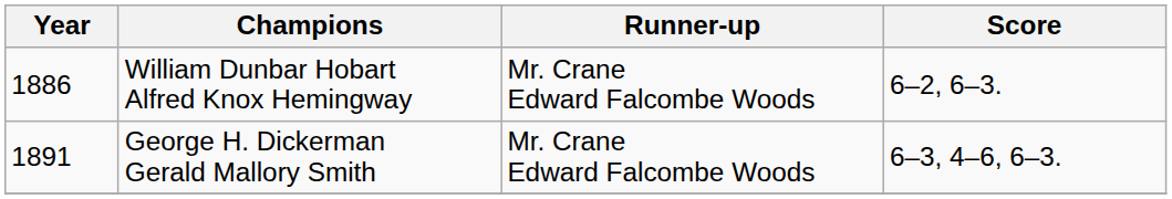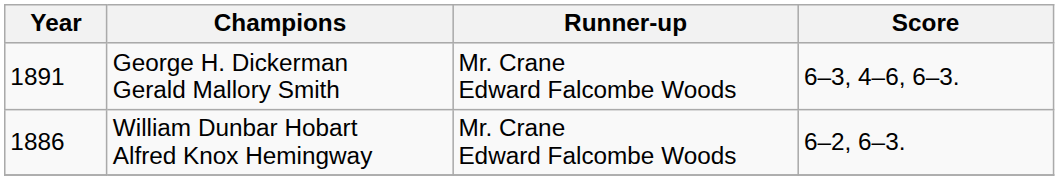 <table class="wikitable">
 <tr>
 <th style="width:60px;">Year</th>
 <th style="width:220px;">Champions</th>
 <th style="width:220px;">Runner-up</th>
 <th style="width:160px;">Score</th>
 </tr>
 <tr>
+<td>1891</td>
+<td> George H. Dickerman<br> Gerald Mallory Smith</td>
+<td> Mr. Crane<br> Edward Falcombe Woods</td>
+<td>6–3, 4–6, 6–3.</td>
+</tr>
+<tr>
 <td>1886</td>
 <td> William Dunbar Hobart<br> Alfred Knox Hemingway</td>
 <td> Mr. Crane<br> Edward Falcombe Woods</td>
 <td>6–2, 6–3.</td>
 </tr>
 <tr>
-<td>1891</td>
-<td> George H. Dickerman<br> Gerald Mallory Smith</td>
-<td> Mr. Crane<br> Edward Falcombe Woods</td>
-<td>6–3, 4–6, 6–3.</td>
-</tr>
-<tr>
 </tr>
 </table>
